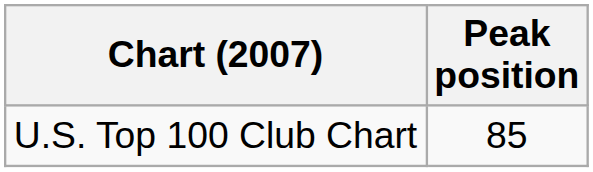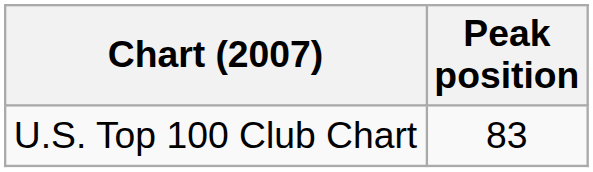 <table class="wikitable">
 <tr>
 <th>Chart (2007)</th>
 <th>Peak <br>position</th>
 </tr>
 <tr>
 <td>U.S. Top 100 Club Chart</td>
-<td align="center">85</td>
+<td align="center">83</td>
 </tr>
 </table>
